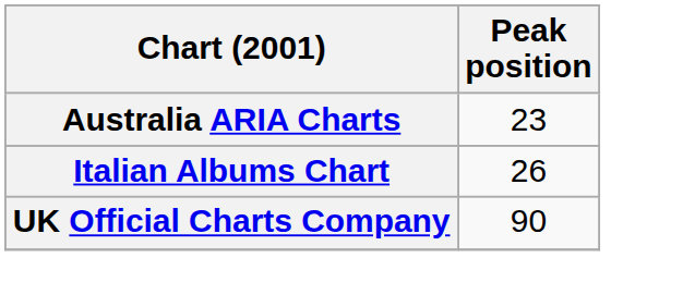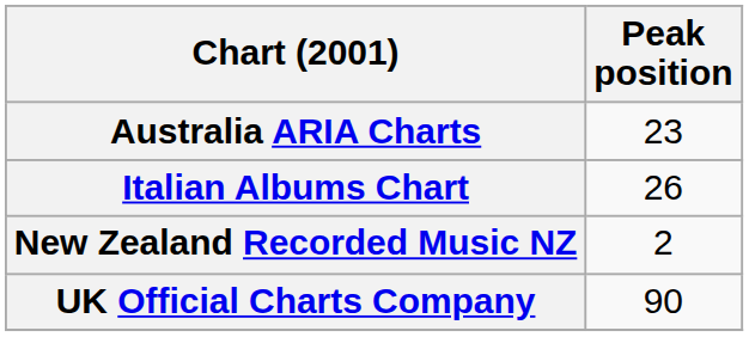 <table class="wikitable sortable plainrowheaders">
 <tr>
 <th scope="col">Chart (2001)</th>
 <th scope="col">Peak<br>position</th>
 </tr>
 <tr>
 <th scope="row">Australia <a href='#'>ARIA Charts</a></th>
 <td align="center">23</td>
 </tr>
 <tr>
 <th scope="row"><a href='#'>Italian Albums Chart</a></th>
 <td align="center">26</td>
 </tr>
 <tr>
+<th scope="row">New Zealand <a href='#'>Recorded Music NZ</a></th>
+<td align="center">2</td>
+</tr>
+<tr>
 <th scope="row">UK <a href='#'>Official Charts Company</a></th>
 <td style="text-align:center;">90</td>
 </tr>
 <tr>
 </tr>
 </table>
